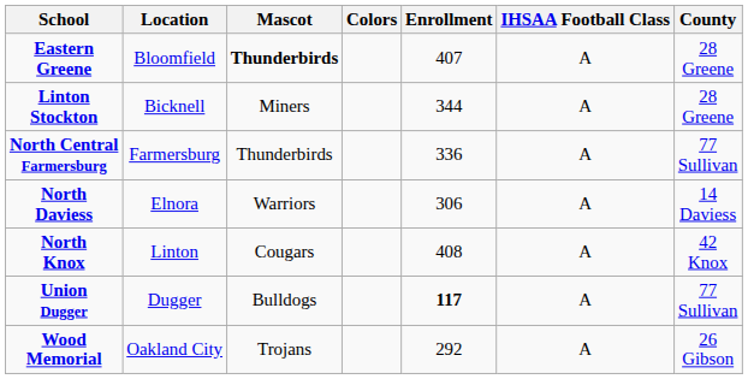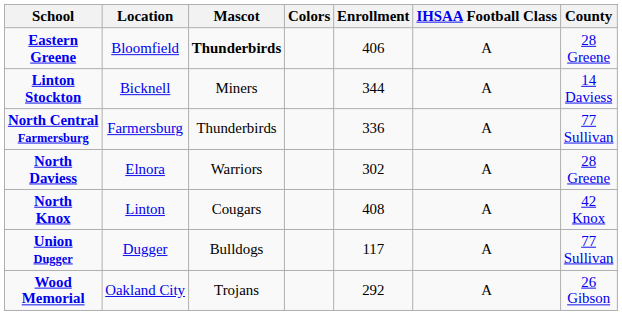 <table class="wikitable" style="text-align:center;">
 <tr>
 <th>School</th>
 <th>Location</th>
 <th>Mascot</th>
 <th>Colors</th>
 <th>Enrollment</th>
 <th><a href='#'>IHSAA</a> Football Class</th>
 <th>County</th>
 </tr>
 <tr>
 <td><strong><a href='#'>Eastern <br> Greene</a></strong></td>
 <td><a href='#'>Bloomfield</a></td>
 <td><strong>Thunderbirds</strong></td>
 <td>  </td>
-<td>407</td>
+<td>406</td>
 <td>A</td>
 <td><a href='#'>28 <br> Greene</a></td>
 </tr>
 <tr>
 <td><strong><a href='#'>Linton <br> Stockton</a></strong></td>
 <td><a href='#'>Bicknell</a></td>
 <td>Miners</td>
 <td>  </td>
 <td>344</td>
 <td>A</td>
-<td><a href='#'>28 <br> Greene</a></td>
+<td><a href='#'>14 <br> Daviess</a></td>
 </tr>
 <tr>
 <td><strong><a href='#'>North Central <br> <small>Farmersburg</small></a></strong></td>
 <td><a href='#'>Farmersburg</a></td>
 <td>Thunderbirds</td>
 <td> </td>
 <td>336</td>
 <td>A</td>
 <td><a href='#'>77 <br> Sullivan</a></td>
 </tr>
 <tr>
 <td><strong><a href='#'>North <br> Daviess</a></strong></td>
 <td><a href='#'>Elnora</a></td>
 <td>Warriors</td>
 <td>  </td>
-<td>306</td>
+<td>302</td>
 <td>A</td>
-<td><a href='#'>14 <br> Daviess</a></td>
+<td><a href='#'>28 <br> Greene</a></td>
 </tr>
 <tr>
 <td><strong><a href='#'>North <br> Knox</a></strong></td>
 <td><a href='#'>Linton</a></td>
 <td>Cougars</td>
 <td>  </td>
 <td>408</td>
 <td>A</td>
 <td><a href='#'>42 <br> Knox</a></td>
 </tr>
 <tr>
 <td><strong><a href='#'>Union <br> <small>Dugger</small></a></strong></td>
 <td><a href='#'>Dugger</a></td>
 <td>Bulldogs</td>
 <td>  </td>
-<td><strong>117</strong></td>
+<td>117</td>
 <td>A</td>
 <td><a href='#'>77 <br> Sullivan</a></td>
 </tr>
 <tr>
 <td><strong><a href='#'>Wood <br> Memorial</a></strong></td>
 <td><a href='#'>Oakland City</a></td>
 <td>Trojans</td>
 <td>  </td>
 <td>292</td>
 <td>A</td>
 <td><a href='#'>26 <br> Gibson</a></td>
 </tr>
 </table>
